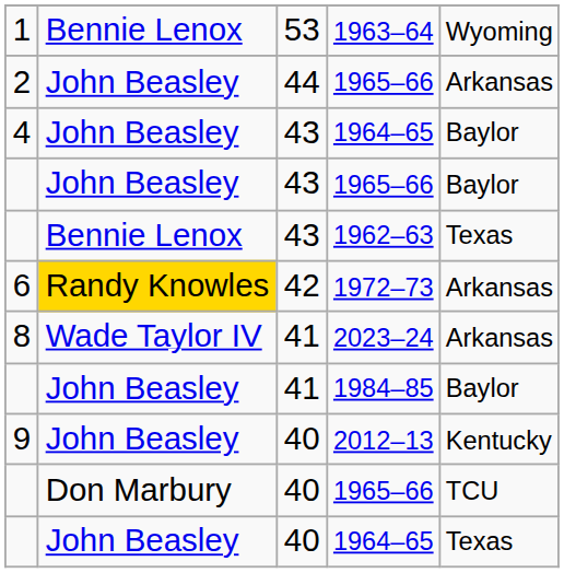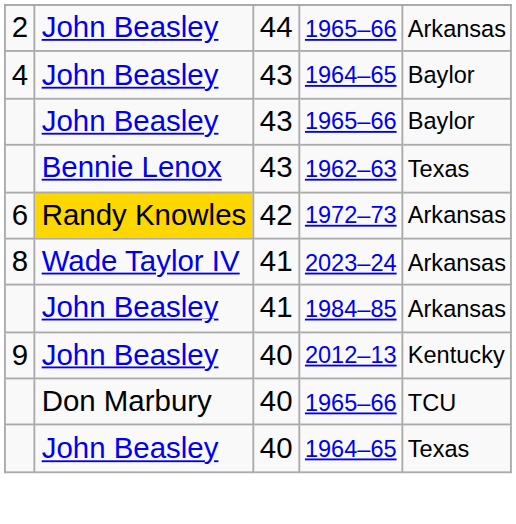 <table class="wikitable">
 <tr>
-</tr>
-<tr>
-<td>1</td>
-<td><a href='#'>Bennie Lenox</a></td>
-<td>53</td>
-<td style="font-size:80%;"><a href='#'>1963–64</a></td>
-<td style="font-size:80%;">Wyoming</td>
 </tr>
 <tr>
 <td>2</td>
 <td><a href='#'>John Beasley</a></td>
 <td>44</td>
 <td style="font-size:80%;"><a href='#'>1965–66</a></td>
 <td style="font-size:80%;">Arkansas</td>
 </tr>
 <tr>
 <td>4</td>
 <td><a href='#'>John Beasley</a></td>
 <td>43</td>
 <td style="font-size:80%;"><a href='#'>1964–65</a></td>
 <td style="font-size:80%;">Baylor</td>
 </tr>
 <tr>
 <td></td>
 <td><a href='#'>John Beasley</a></td>
 <td>43</td>
 <td style="font-size:80%;"><a href='#'>1965–66</a></td>
 <td style="font-size:80%;">Baylor</td>
 </tr>
 <tr>
 <td></td>
 <td><a href='#'>Bennie Lenox</a></td>
 <td>43</td>
 <td style="font-size:80%;"><a href='#'>1962–63</a></td>
 <td style="font-size:80%;">Texas</td>
 </tr>
 <tr>
 <td>6</td>
 <td style="background: gold;">Randy Knowles</td>
 <td>42</td>
 <td style="font-size:80%;"><a href='#'>1972–73</a></td>
 <td style="font-size:80%;">Arkansas</td>
 </tr>
 <tr>
 <td>8</td>
 <td><a href='#'>Wade Taylor IV</a></td>
 <td>41</td>
 <td style="font-size:80%;"><a href='#'>2023–24</a></td>
 <td style="font-size:80%;">Arkansas</td>
 </tr>
 <tr>
 <td></td>
 <td><a href='#'>John Beasley</a></td>
 <td>41</td>
 <td style="font-size:80%;"><a href='#'>1984–85</a></td>
-<td style="font-size:80%;">Baylor</td>
+<td style="font-size:80%;">Arkansas</td>
 </tr>
 <tr>
 <td>9</td>
 <td><a href='#'>John Beasley</a></td>
 <td>40</td>
 <td style="font-size:80%;"><a href='#'>2012–13</a></td>
 <td style="font-size:80%;">Kentucky</td>
 </tr>
 <tr>
 <td></td>
 <td>Don Marbury</td>
 <td>40</td>
 <td style="font-size:80%;"><a href='#'>1965–66</a></td>
 <td style="font-size:80%;">TCU</td>
 </tr>
 <tr>
 <td></td>
 <td><a href='#'>John Beasley</a></td>
 <td>40</td>
 <td style="font-size:80%;"><a href='#'>1964–65</a></td>
 <td style="font-size:80%;">Texas</td>
 </tr>
 </table>
